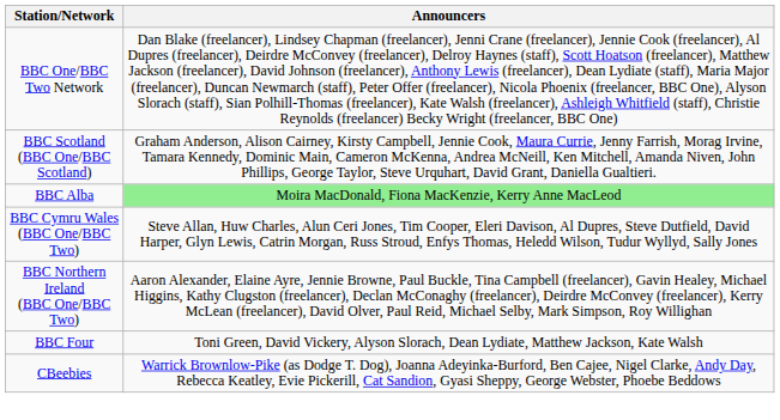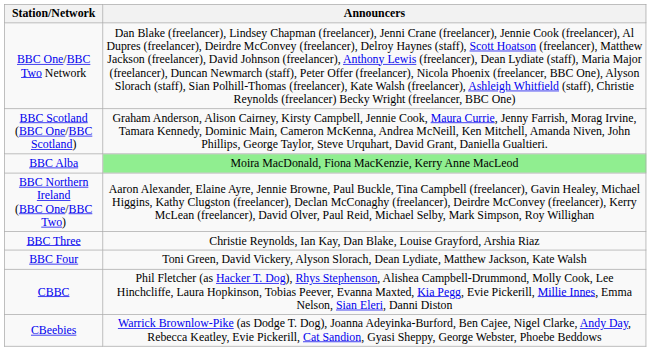 <table class="wikitable" style="text-align:center;">
 <tr>
 <th>Station/Network</th>
 <th>Announcers</th>
 </tr>
 <tr>
 <td><a href='#'>BBC One</a>/<a href='#'>BBC Two</a> Network</td>
 <td>Dan Blake (freelancer), Lindsey Chapman (freelancer), Jenni Crane (freelancer), Jennie Cook (freelancer), Al Dupres (freelancer), Deirdre McConvey (freelancer), Delroy Haynes (staff), <a href='#'>Scott Hoatson</a> (freelancer), Matthew Jackson (freelancer), David Johnson (freelancer), <a href='#'>Anthony Lewis</a> (freelancer), Dean Lydiate (staff), Maria Major (freelancer), Duncan Newmarch (staff), Peter Offer (freelancer), Nicola Phoenix (freelancer, BBC One), Alyson Slorach (staff), Sian Polhill-Thomas (freelancer), Kate Walsh (freelancer),  <a href='#'>Ashleigh Whitfield</a> (staff), Christie Reynolds (freelancer) Becky Wright (freelancer, BBC One)</td>
 </tr>
 <tr>
 <td><a href='#'>BBC Scotland</a><br>(<a href='#'>BBC One</a>/<a href='#'>BBC Scotland</a>)</td>
 <td>Graham Anderson, Alison Cairney, Kirsty Campbell, Jennie Cook, <a href='#'>Maura Currie</a>, Jenny Farrish, Morag Irvine, Tamara Kennedy, Dominic Main, Cameron McKenna, Andrea McNeill, Ken Mitchell, Amanda Niven, John Phillips, George Taylor, Steve Urquhart, David Grant, Daniella Gualtieri.</td>
 </tr>
 <tr>
 <td><a href='#'>BBC Alba</a></td>
 <td style="background: lightgreen;">Moira MacDonald, Fiona MacKenzie, Kerry Anne MacLeod</td>
 </tr>
 <tr>
-<td><a href='#'>BBC Cymru Wales</a><br>(<a href='#'>BBC One</a>/<a href='#'>BBC Two</a>)</td>
-<td>Steve Allan, Huw Charles, Alun Ceri Jones, Tim Cooper, Eleri Davison, Al Dupres, Steve Dutfield, David Harper, Glyn Lewis, Catrin Morgan, Russ Stroud, Enfys Thomas, Heledd Wilson, Tudur Wyllyd, Sally Jones</td>
+<td><a href='#'>BBC Northern Ireland</a><br>(<a href='#'>BBC One</a>/<a href='#'>BBC Two</a>)</td>
+<td>Aaron Alexander, Elaine Ayre, Jennie Browne, Paul Buckle, Tina Campbell (freelancer), Gavin Healey, Michael Higgins, Kathy Clugston (freelancer), Declan McConaghy (freelancer), Deirdre McConvey (freelancer), Kerry McLean (freelancer), David Olver, Paul Reid, Michael Selby, Mark Simpson, Roy Willighan</td>
 </tr>
 <tr>
-<td><a href='#'>BBC Northern Ireland</a><br>(<a href='#'>BBC One</a>/<a href='#'>BBC Two</a>)</td>
-<td>Aaron Alexander, Elaine Ayre, Jennie Browne, Paul Buckle, Tina Campbell (freelancer), Gavin Healey, Michael Higgins, Kathy Clugston (freelancer), Declan McConaghy (freelancer), Deirdre McConvey (freelancer), Kerry McLean (freelancer), David Olver, Paul Reid, Michael Selby, Mark Simpson, Roy Willighan</td>
+<td><a href='#'>BBC Three</a></td>
+<td>Christie Reynolds, Ian Kay, Dan Blake, Louise Grayford, Arshia Riaz</td>
 </tr>
 <tr>
 <td><a href='#'>BBC Four</a></td>
 <td>Toni Green, David Vickery, Alyson Slorach, Dean Lydiate, Matthew Jackson, Kate Walsh</td>
 </tr>
 <tr>
+<td><a href='#'>CBBC</a></td>
+<td>Phil Fletcher (as <a href='#'>Hacker T. Dog</a>), <a href='#'>Rhys Stephenson</a>, Alishea Campbell-Drummond, Molly Cook, Lee Hinchcliffe, Laura Hopkinson, Tobias Peever, Evanna Maxted, <a href='#'>Kia Pegg</a>, Evie Pickerill, <a href='#'>Millie Innes</a>, Emma Nelson, <a href='#'>Sian Eleri</a>, Danni Diston</td>
+</tr>
+<tr>
 <td><a href='#'>CBeebies</a></td>
 <td><a href='#'>Warrick Brownlow-Pike</a> (as Dodge T. Dog), Joanna Adeyinka-Burford, Ben Cajee, Nigel Clarke, <a href='#'>Andy Day</a>, Rebecca Keatley, Evie Pickerill, <a href='#'>Cat Sandion</a>, Gyasi Sheppy, George Webster, Phoebe Beddows</td>
 </tr>
 </table>
